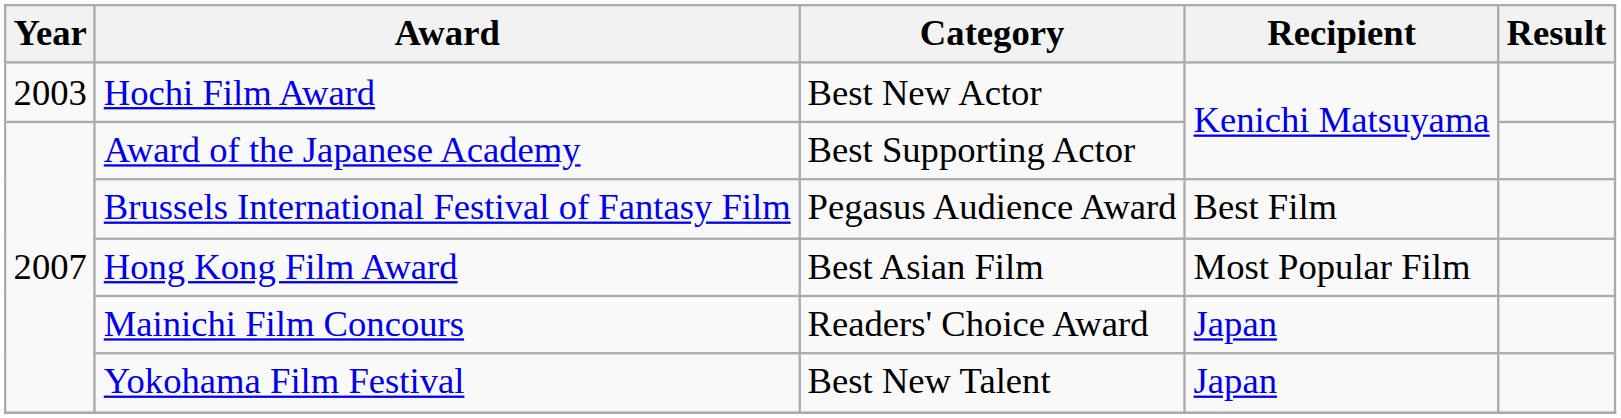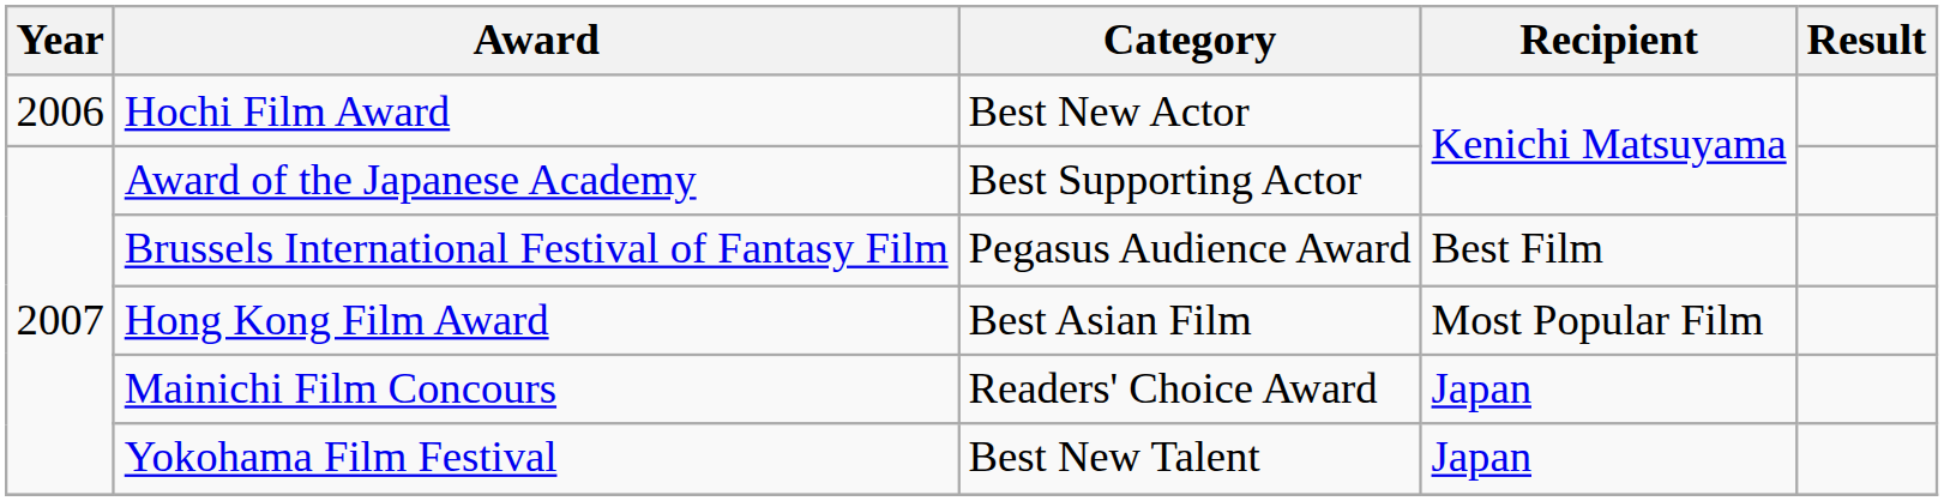 <table class="wikitable plainrowheaders sortable">
 <tr>
 <th scope="col">Year</th>
 <th scope="col">Award</th>
 <th scope="col">Category</th>
 <th scope="col">Recipient</th>
 <th scope="col">Result</th>
 </tr>
 <tr>
-<td>2003</td>
+<td>2006</td>
 <td><a href='#'>Hochi Film Award</a></td>
 <td>Best New Actor</td>
 <td rowspan="2"><a href='#'>Kenichi Matsuyama</a></td>
 <td></td>
 </tr>
 <tr>
 <td rowspan="5">2007</td>
 <td><a href='#'>Award of the Japanese Academy</a></td>
 <td>Best Supporting Actor</td>
 <td></td>
 </tr>
 <tr>
 <td><a href='#'>Brussels International Festival of Fantasy Film</a></td>
 <td>Pegasus Audience Award</td>
 <td>Best Film</td>
 <td></td>
 </tr>
 <tr>
 <td><a href='#'>Hong Kong Film Award</a></td>
 <td>Best Asian Film</td>
 <td>Most Popular Film</td>
 <td></td>
 </tr>
 <tr>
 <td><a href='#'>Mainichi Film Concours</a></td>
 <td>Readers' Choice Award</td>
 <td><a href='#'>Japan</a></td>
 <td></td>
 </tr>
 <tr>
 <td><a href='#'>Yokohama Film Festival</a></td>
 <td>Best New Talent</td>
 <td><a href='#'>Japan</a></td>
 <td></td>
 </tr>
 <tr>
 </tr>
 </table>
